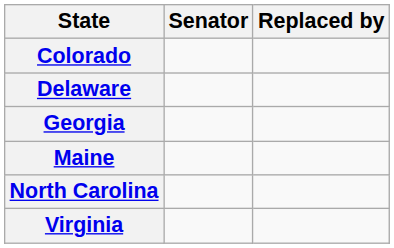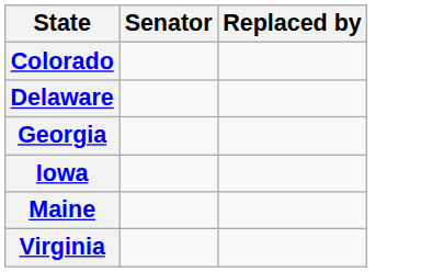 <table class="wikitable sortable plainrowheaders">
 <tr>
 <th scope="col">State</th>
 <th scope="col">Senator</th>
 <th scope="col">Replaced by</th>
 </tr>
 <tr>
 <th><a href='#'>Colorado</a></th>
 <td></td>
 <td></td>
 </tr>
 <tr>
 <th><a href='#'>Delaware</a></th>
 <td></td>
 <td></td>
 </tr>
 <tr>
 <th><a href='#'>Georgia</a></th>
 <td></td>
 <td></td>
 </tr>
 <tr>
-<th><a href='#'>Maine</a></th>
+<th><a href='#'>Iowa</a></th>
 <td></td>
 <td></td>
 </tr>
 <tr>
-<th><a href='#'>North Carolina</a></th>
+<th><a href='#'>Maine</a></th>
 <td></td>
 <td></td>
 </tr>
 <tr>
 <th><a href='#'>Virginia</a></th>
 <td></td>
 <td></td>
 </tr>
 </table>
